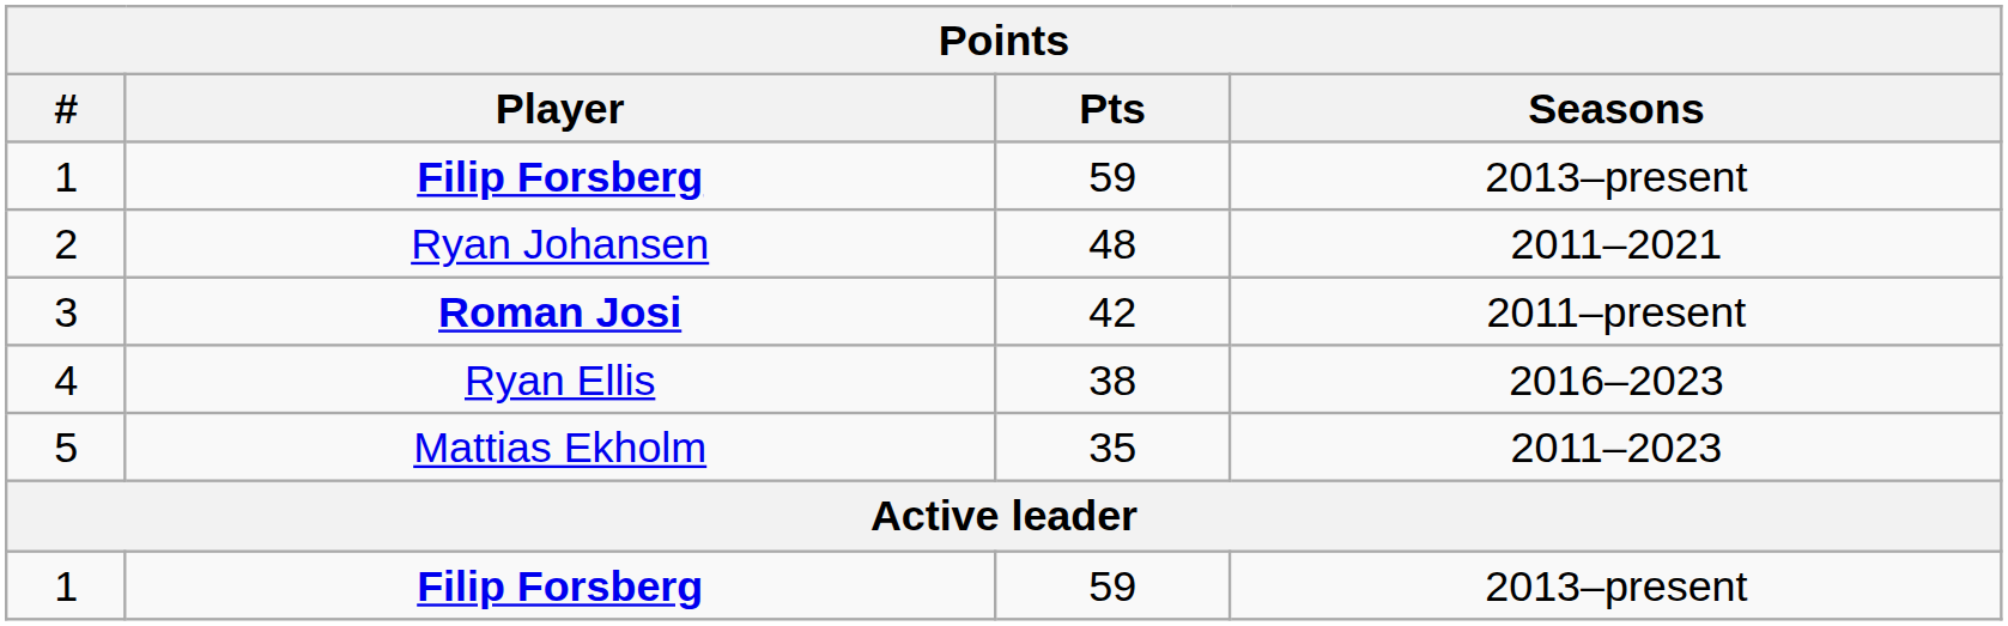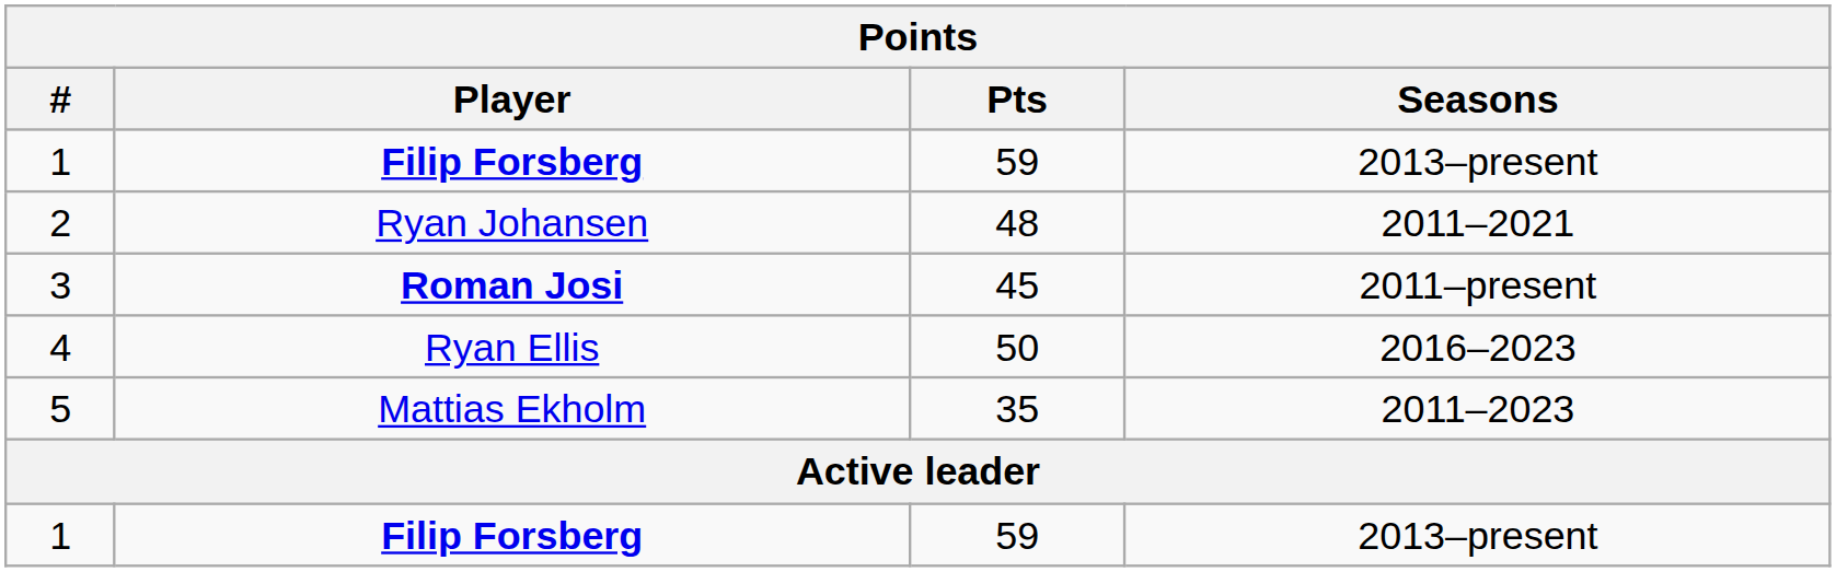 <table class="wikitable" style="text-align: center; font-size: 95%" width="80%">
 <tr>
 <th colspan="4">Points</th>
 </tr>
 <tr>
 <th>#</th>
 <th>Player</th>
 <th>Pts</th>
 <th>Seasons</th>
 </tr>
 <tr>
 <td>1</td>
 <td><strong><a href='#'>Filip Forsberg</a></strong></td>
 <td>59</td>
 <td>2013–present</td>
 </tr>
 <tr>
 <td>2</td>
 <td><a href='#'>Ryan Johansen</a></td>
 <td>48</td>
 <td>2011–2021</td>
 </tr>
 <tr>
 <td>3</td>
 <td><strong><a href='#'>Roman Josi</a></strong></td>
-<td>42</td>
+<td>45</td>
 <td>2011–present</td>
 </tr>
 <tr>
 <td>4</td>
 <td><a href='#'>Ryan Ellis</a></td>
-<td>38</td>
+<td>50</td>
 <td>2016–2023</td>
 </tr>
 <tr>
 <td>5</td>
 <td><a href='#'>Mattias Ekholm</a></td>
 <td>35</td>
 <td>2011–2023</td>
 </tr>
 <tr>
 <th colspan="4">Active leader</th>
 </tr>
 <tr>
 <td>1</td>
 <td><strong><a href='#'>Filip Forsberg</a></strong></td>
 <td>59</td>
 <td>2013–present</td>
 </tr>
 </table>
